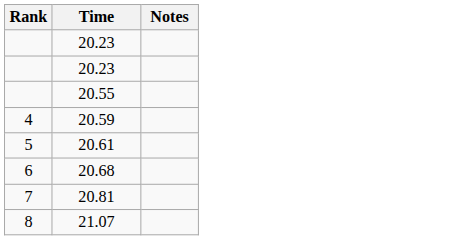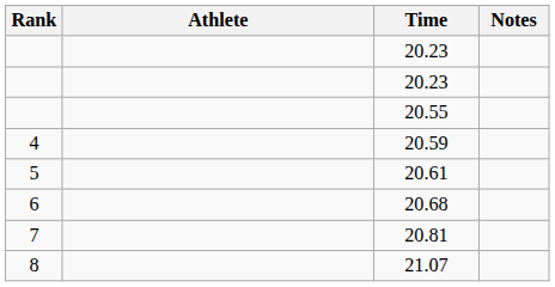 <table class="wikitable" style="text-align:center">
 <tr>
 <th width=40>Rank</th>
+<th width=250>Athlete</th>
 <th width=80>Time</th>
 <th width=50>Notes</th>
 </tr>
 <tr>
 <td></td>
+<td align=left></td>
 <td>20.23</td>
 <td></td>
 </tr>
 <tr>
 <td></td>
+<td align=left></td>
 <td>20.23</td>
 <td></td>
 </tr>
 <tr>
 <td></td>
+<td align=left></td>
 <td>20.55</td>
 <td></td>
 </tr>
 <tr>
 <td>4</td>
+<td align=left></td>
 <td>20.59</td>
 <td></td>
 </tr>
 <tr>
 <td>5</td>
+<td align=left></td>
 <td>20.61</td>
 <td></td>
 </tr>
 <tr>
 <td>6</td>
+<td align=left></td>
 <td>20.68</td>
 <td></td>
 </tr>
 <tr>
 <td>7</td>
+<td align=left></td>
 <td>20.81</td>
 <td></td>
 </tr>
 <tr>
 <td>8</td>
+<td align=left></td>
 <td>21.07</td>
 <td></td>
 </tr>
 </table>
